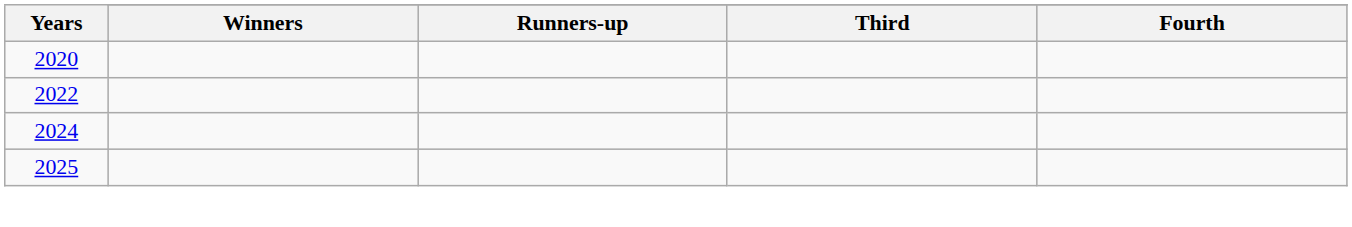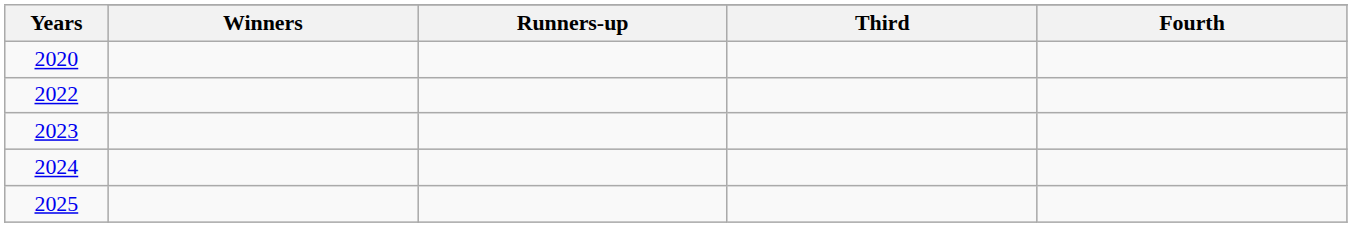 <table class="wikitable sortable" style="font-size:90%; width: 100%; text-align: center;">
 <tr>
 <th rowspan=2 width=5%>Years</th>
 </tr>
 <tr>
 <th width=15%>Winners</th>
 <th width=15%>Runners-up</th>
 <th width=15%>Third</th>
 <th width=15%>Fourth</th>
 </tr>
 <tr>
 <td><a href='#'>2020</a></td>
 <td><strong></strong></td>
 <td></td>
 <td></td>
 <td></td>
 </tr>
 <tr>
 <td><a href='#'>2022</a></td>
 <td><strong></strong></td>
 <td></td>
 <td></td>
 <td></td>
 </tr>
 <tr>
+<td><a href='#'>2023</a></td>
+<td><strong></strong></td>
+<td></td>
+<td></td>
+<td></td>
+</tr>
+<tr>
 <td><a href='#'>2024</a></td>
 <td><strong></strong></td>
 <td></td>
 <td></td>
 <td></td>
 </tr>
 <tr>
 <td><a href='#'>2025</a></td>
 <td><strong></strong></td>
 <td></td>
 <td></td>
 <td></td>
 </tr>
 </table>
